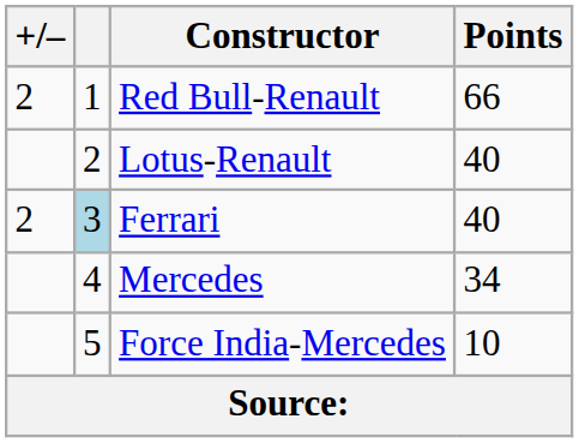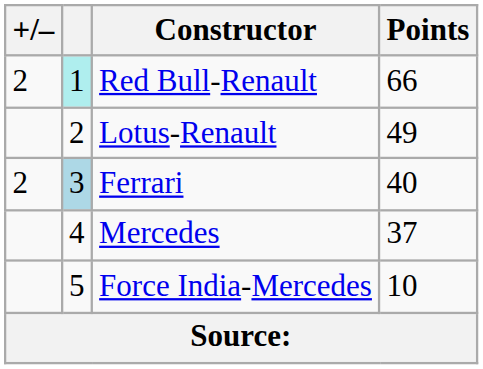 <table class="wikitable" style="font-size: 85%;">
 <tr>
 <th scope="col">+/–</th>
 <th scope="col"></th>
 <th scope="col">Constructor</th>
 <th scope="col">Points</th>
 </tr>
 <tr>
 <td align="left"> 2</td>
-<td align="center">1</td>
+<td align="center" style="background: paleturquoise;">1</td>
 <td> <a href='#'>Red Bull</a>-<a href='#'>Renault</a></td>
 <td>66</td>
 </tr>
 <tr>
 <td align="left"></td>
 <td align="center">2</td>
 <td> <a href='#'>Lotus</a>-<a href='#'>Renault</a></td>
-<td>40</td>
+<td>49</td>
 </tr>
 <tr>
 <td align="left"> 2</td>
 <td align="center" style="background: lightblue;">3</td>
 <td> <a href='#'>Ferrari</a></td>
 <td>40</td>
 </tr>
 <tr>
 <td align="left"></td>
 <td align="center">4</td>
 <td> <a href='#'>Mercedes</a></td>
-<td>34</td>
+<td>37</td>
 </tr>
 <tr>
 <td align="left"></td>
 <td align="center">5</td>
 <td> <a href='#'>Force India</a>-<a href='#'>Mercedes</a></td>
 <td>10</td>
 </tr>
 <tr>
 <th colspan=4>Source:</th>
 </tr>
 </table>
